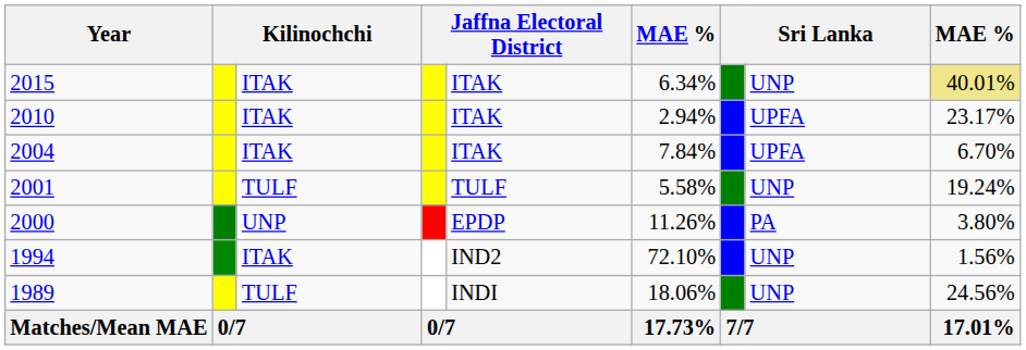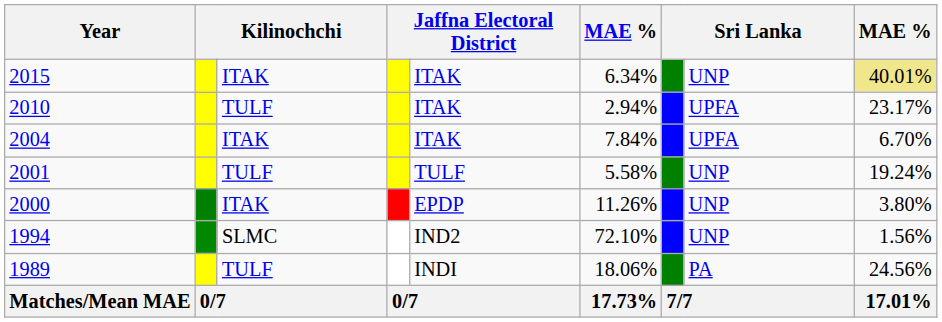 <table class="wikitable">
 <tr>
 <th>Year</th>
 <th colspan="2" width="144px">Kilinochchi</th>
 <th colspan="2" width="144px"><a href='#'>Jaffna Electoral District</a></th>
 <th><a href='#'>MAE</a> %</th>
 <th colspan="2" width="144px">Sri Lanka</th>
 <th>MAE %</th>
 </tr>
 <tr>
 <td><a href='#'>2015</a></td>
 <td style="background-color:yellow;" width="10px"></td>
 <td style="text-align:left;"><a href='#'>ITAK</a></td>
 <td style="background-color:yellow;" width="10px"></td>
 <td style="text-align:left;"><a href='#'>ITAK</a></td>
 <td style="text-align:right;">6.34%</td>
 <td style="background-color:green;" width="10px"></td>
 <td style="text-align:left;"><a href='#'>UNP</a></td>
 <td style="background: khaki; text-align:right;">40.01%</td>
 </tr>
 <tr>
 <td><a href='#'>2010</a></td>
 <td style="background-color:yellow;" width="10px"></td>
-<td style="text-align:left;"><a href='#'>ITAK</a></td>
+<td style="text-align:left;"><a href='#'>TULF</a></td>
 <td style="background-color:yellow;" width="10px"></td>
 <td style="text-align:left;"><a href='#'>ITAK</a></td>
 <td style="text-align:right;">2.94%</td>
 <td style="background-color:blue;" width="10px"></td>
 <td style="text-align:left;"><a href='#'>UPFA</a></td>
 <td style="text-align:right;">23.17%</td>
 </tr>
 <tr>
 <td><a href='#'>2004</a></td>
 <td style="background-color:yellow;" width="10px"></td>
 <td style="text-align:left;"><a href='#'>ITAK</a></td>
 <td style="background-color:yellow;" width="10px"></td>
 <td style="text-align:left;"><a href='#'>ITAK</a></td>
 <td style="text-align:right;">7.84%</td>
 <td style="background-color:blue;" width="10px"></td>
 <td style="text-align:left;"><a href='#'>UPFA</a></td>
 <td style="text-align:right;">6.70%</td>
 </tr>
 <tr>
 <td><a href='#'>2001</a></td>
 <td style="background-color:yellow;" width="10px"></td>
 <td style="text-align:left;"><a href='#'>TULF</a></td>
 <td style="background-color:yellow;" width="10px"></td>
 <td style="text-align:left;"><a href='#'>TULF</a></td>
 <td style="text-align:right;">5.58%</td>
 <td style="background-color:green;" width="10px"></td>
 <td style="text-align:left;"><a href='#'>UNP</a></td>
 <td style="text-align:right;">19.24%</td>
 </tr>
 <tr>
 <td><a href='#'>2000</a></td>
 <td style="background-color:green;" width="10px"></td>
-<td style="text-align:left;"><a href='#'>UNP</a></td>
+<td style="text-align:left;"><a href='#'>ITAK</a></td>
 <td style="background-color:red;" width="10px"></td>
 <td style="text-align:left;"><a href='#'>EPDP</a></td>
 <td style="text-align:right;">11.26%</td>
 <td style="background-color:blue;" width="10px"></td>
-<td style="text-align:left;"><a href='#'>PA</a></td>
+<td style="text-align:left;"><a href='#'>UNP</a></td>
 <td style="text-align:right;">3.80%</td>
 </tr>
 <tr>
 <td><a href='#'>1994</a></td>
 <td style="background-color:#008800;" width="10px"></td>
-<td style="text-align:left;"><a href='#'>ITAK</a></td>
+<td style="text-align:left;">SLMC</td>
 <td style="background-color:white;" width="10px"></td>
 <td style="text-align:left;">IND2</td>
 <td style="text-align:right;">72.10%</td>
 <td style="background-color:blue;" width="10px"></td>
 <td style="text-align:left;"><a href='#'>UNP</a></td>
 <td style="text-align:right;">1.56%</td>
 </tr>
 <tr>
 <td><a href='#'>1989</a></td>
 <td style="background-color:yellow;" width="10px"></td>
 <td style="text-align:left;"><a href='#'>TULF</a></td>
 <td style="background-color:white;" width="10px"></td>
 <td style="text-align:left;">INDI</td>
 <td style="text-align:right;">18.06%</td>
 <td style="background-color:green;" width="10px"></td>
-<td style="text-align:left;"><a href='#'>UNP</a></td>
+<td style="text-align:left;"><a href='#'>PA</a></td>
 <td style="text-align:right;">24.56%</td>
 </tr>
 <tr>
 <th>Matches/Mean MAE</th>
 <th style="text-align:left;"colspan="2" width="144px">0/7</th>
 <th style="text-align:left;"colspan="2" width="144px">0/7</th>
 <th style="text-align:right;">17.73%</th>
 <th style="text-align:left;"colspan="2" width="144px">7/7</th>
 <th style="text-align:right;">17.01%</th>
 </tr>
 </table>
